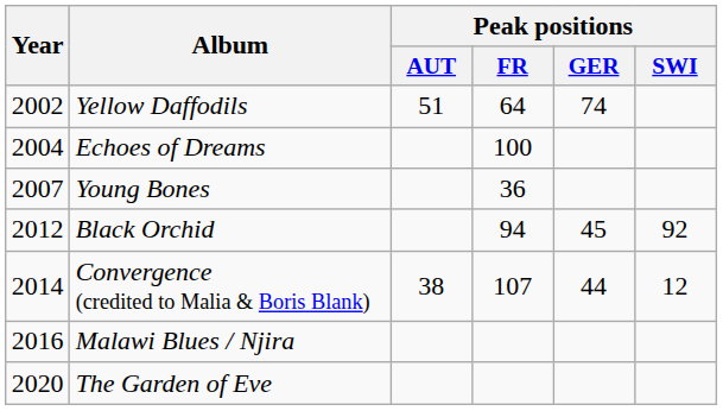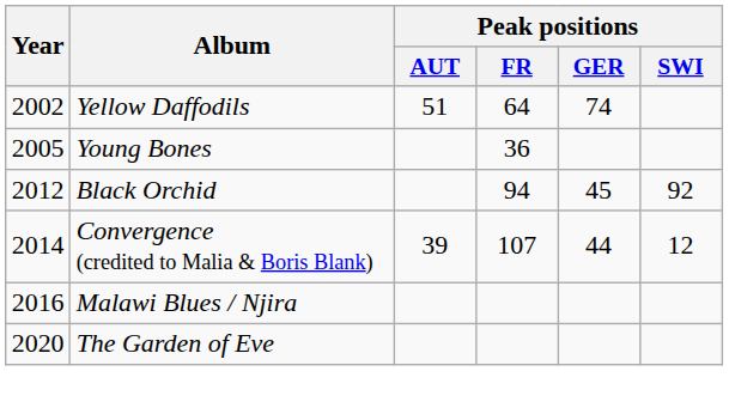 <table class="wikitable">
 <tr>
 <th rowspan="2" style="text-align:center; width:10px;">Year</th>
 <th rowspan="2" style="text-align:center; width:190px;">Album</th>
 <th colspan="4" style="text-align:center; width:20px;">Peak positions</th>
 </tr>
 <tr>
 <th scope="col" style="width:3em;font-size:90%;"><a href='#'>AUT</a><br></th>
 <th scope="col" style="width:3em;font-size:90%;"><a href='#'>FR</a><br></th>
 <th scope="col" style="width:3em;font-size:90%;"><a href='#'>GER</a><br></th>
 <th scope="col" style="width:3em;font-size:90%;"><a href='#'>SWI</a><br></th>
 </tr>
 <tr>
 <td style="text-align:center;">2002</td>
 <td><em>Yellow Daffodils</em></td>
 <td style="text-align:center;">51</td>
 <td style="text-align:center;">64</td>
 <td style="text-align:center;">74</td>
 <td style="text-align:center;"></td>
 </tr>
 <tr>
-<td style="text-align:center;">2004</td>
-<td><em>Echoes of Dreams</em></td>
-<td style="text-align:center;"></td>
-<td style="text-align:center;">100</td>
-<td style="text-align:center;"></td>
-<td style="text-align:center;"></td>
-</tr>
-<tr>
-<td style="text-align:center;">2007</td>
+<td style="text-align:center;">2005</td>
 <td><em>Young Bones</em></td>
 <td style="text-align:center;"></td>
 <td style="text-align:center;">36</td>
 <td style="text-align:center;"></td>
 <td style="text-align:center;"></td>
 </tr>
 <tr>
 <td style="text-align:center;">2012</td>
 <td><em>Black Orchid</em></td>
 <td style="text-align:center;"></td>
 <td style="text-align:center;">94</td>
 <td style="text-align:center;">45</td>
 <td style="text-align:center;">92</td>
 </tr>
 <tr>
 <td style="text-align:center;">2014</td>
 <td><em>Convergence</em> <br><small>(credited to Malia & <a href='#'>Boris Blank</a>)</small></td>
-<td style="text-align:center;">38</td>
+<td style="text-align:center;">39</td>
 <td style="text-align:center;">107</td>
 <td style="text-align:center;">44</td>
 <td style="text-align:center;">12</td>
 </tr>
 <tr>
 <td style="text-align:center;">2016</td>
 <td><em>Malawi Blues / Njira</em></td>
 <td style="text-align:center;"></td>
 <td style="text-align:center;"></td>
 <td style="text-align:center;"></td>
 <td style="text-align:center;"></td>
 </tr>
 <tr>
 <td style="text-align:center;">2020</td>
 <td><em>The Garden of Eve</em></td>
 <td style="text-align:center;"></td>
 <td style="text-align:center;"></td>
 <td style="text-align:center;"></td>
 <td style="text-align:center;"></td>
 </tr>
 </table>
